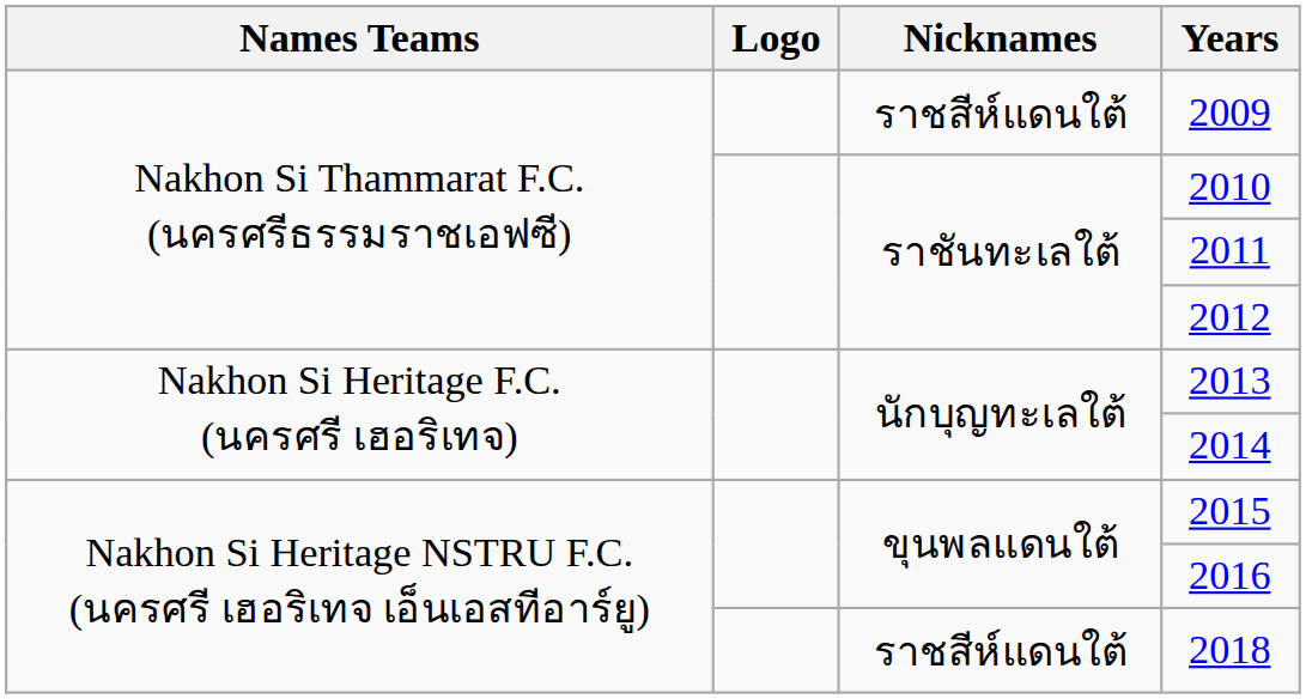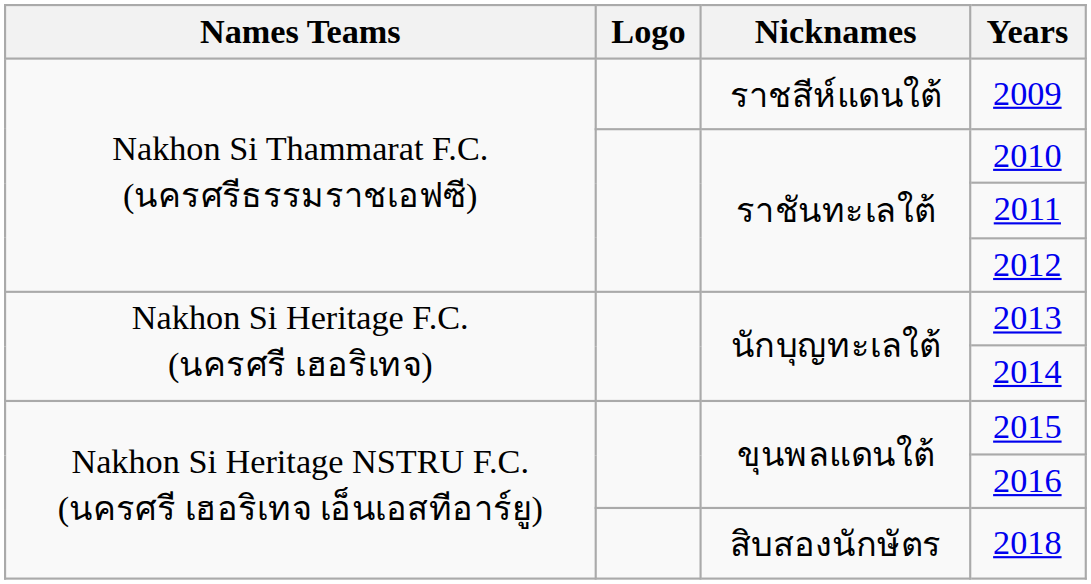 <table class="wikitable" style="text-align: center;" width=40%>
 <tr>
 <th>Names Teams</th>
 <th>Logo</th>
 <th>Nicknames</th>
 <th>Years</th>
 </tr>
 <tr>
 <td rowspan=4>Nakhon Si Thammarat F.C. <br> (นครศรีธรรมราชเอฟซี)</td>
 <td></td>
 <td>ราชสีห์แดนใต้</td>
 <td><a href='#'>2009</a></td>
 </tr>
 <tr>
 <td rowspan=3></td>
 <td rowspan=3>ราชันทะเลใต้</td>
 <td><a href='#'>2010</a></td>
 </tr>
 <tr>
 <td><a href='#'>2011</a></td>
 </tr>
 <tr>
 <td><a href='#'>2012</a></td>
 </tr>
 <tr>
 <td rowspan=2>Nakhon Si Heritage F.C. <br> (นครศรี เฮอริเทจ)</td>
 <td rowspan=2></td>
 <td rowspan=2>นักบุญทะเลใต้</td>
 <td><a href='#'>2013</a></td>
 </tr>
 <tr>
 <td><a href='#'>2014</a></td>
 </tr>
 <tr>
 <td rowspan=3>Nakhon Si Heritage NSTRU F.C. <br> (นครศรี เฮอริเทจ เอ็นเอสทีอาร์ยู)</td>
 <td rowspan=2></td>
 <td rowspan=2>ขุนพลแดนใต้</td>
 <td><a href='#'>2015</a></td>
 </tr>
 <tr>
 <td><a href='#'>2016</a></td>
 </tr>
 <tr>
 <td></td>
-<td>ราชสีห์แดนใต้</td>
+<td>สิบสองนักษัตร</td>
 <td><a href='#'>2018</a></td>
 </tr>
 </table>
